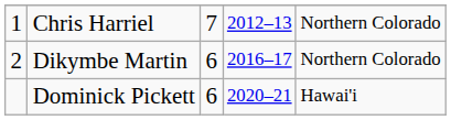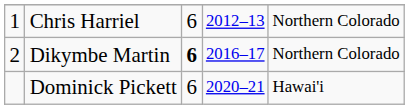 <table class="wikitable">
 <tr>
 </tr>
 <tr>
 <td>1</td>
 <td>Chris Harriel</td>
-<td>7</td>
+<td>6</td>
 <td style="font-size:80%;"><a href='#'>2012–13</a></td>
 <td style="font-size:80%;">Northern Colorado</td>
 </tr>
 <tr>
 <td>2</td>
 <td>Dikymbe Martin</td>
-<td>6</td>
+<td><strong>6</strong></td>
 <td style="font-size:80%;"><a href='#'>2016–17</a></td>
 <td style="font-size:80%;">Northern Colorado</td>
 </tr>
 <tr>
 <td></td>
 <td>Dominick Pickett</td>
 <td>6</td>
 <td style="font-size:80%;"><a href='#'>2020–21</a></td>
 <td style="font-size:80%;">Hawai'i</td>
 </tr>
 </table>
